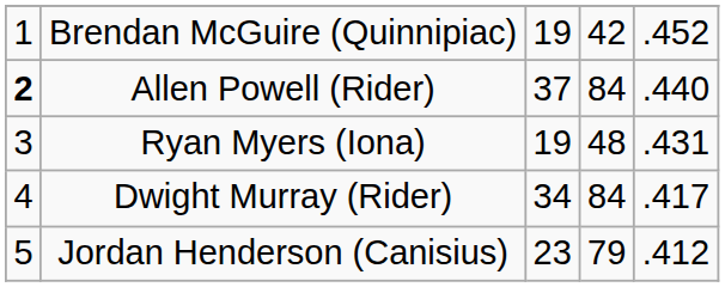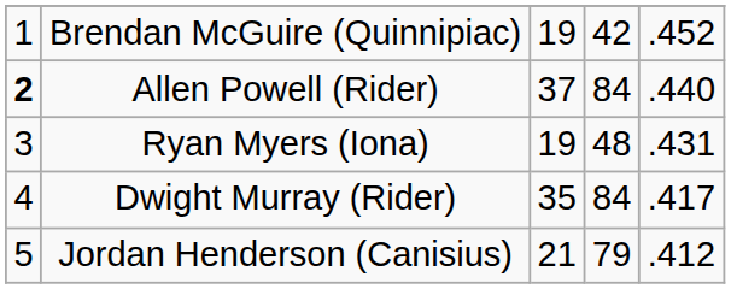 <table class="wikitable sortable" style="text-align:center">
 <tr>
 </tr>
 <tr>
 <td>1</td>
 <td>Brendan McGuire (Quinnipiac)</td>
 <td>19</td>
 <td>42</td>
 <td>.452</td>
 </tr>
 <tr>
 <td><strong>2</strong></td>
 <td>Allen Powell (Rider)</td>
 <td>37</td>
 <td>84</td>
 <td>.440</td>
 </tr>
 <tr>
 <td>3</td>
 <td>Ryan Myers (Iona)</td>
 <td>19</td>
 <td>48</td>
 <td>.431</td>
 </tr>
 <tr>
 <td>4</td>
 <td>Dwight Murray (Rider)</td>
-<td>34</td>
+<td>35</td>
 <td>84</td>
 <td>.417</td>
 </tr>
 <tr>
 <td>5</td>
 <td>Jordan Henderson (Canisius)</td>
-<td>23</td>
+<td>21</td>
 <td>79</td>
 <td>.412</td>
 </tr>
 </table>
